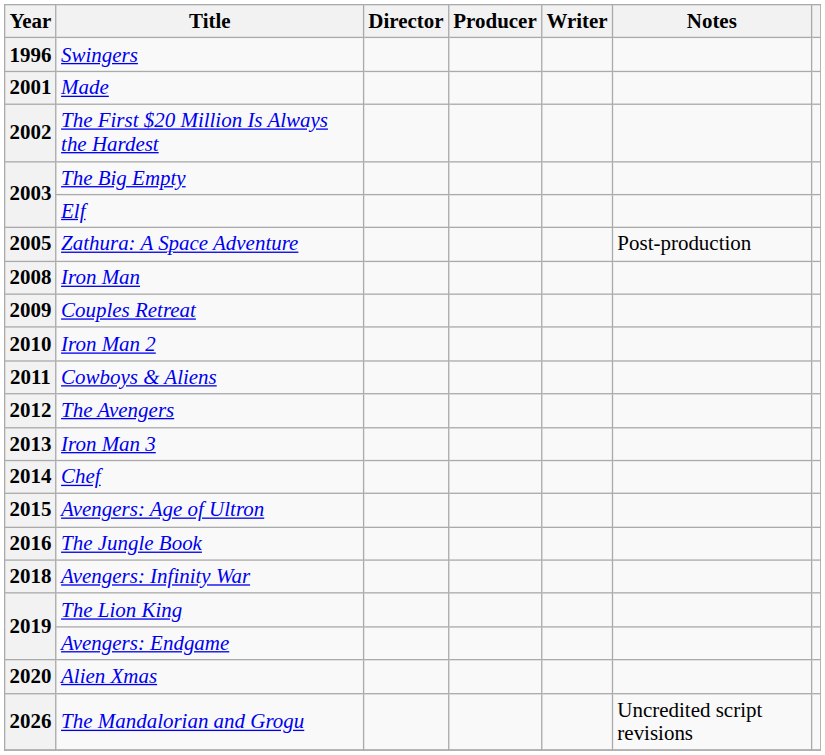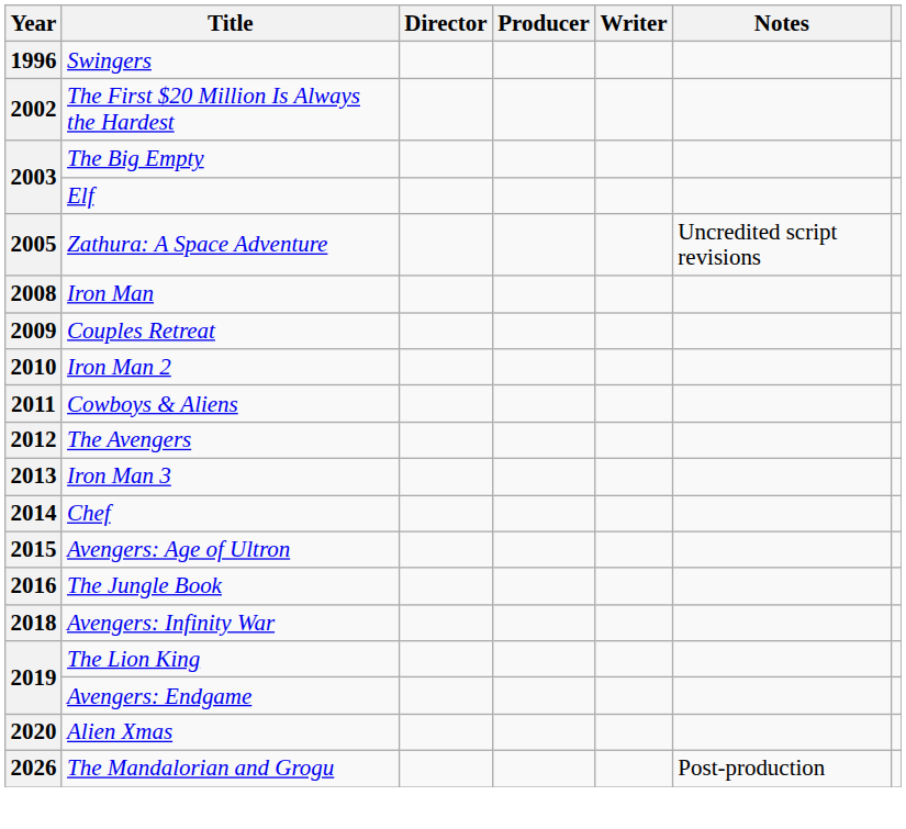 <table class="wikitable plainrowheaders sortable" style="margin-right: 0;">
 <tr>
 <th scope="col">Year</th>
 <th scope="col">Title</th>
 <th scope="col">Director</th>
 <th scope="col">Producer</th>
 <th scope="col">Writer</th>
 <th scope="col" class=unsortable>Notes</th>
 <th scope="col" class=unsortable></th>
 </tr>
 <tr>
 <th scope="row">1996</th>
 <td><em><a href='#'>Swingers</a></em></td>
-<td></td>
-<td></td>
-<td></td>
-<td></td>
-<td style="text-align: center;"></td>
-</tr>
-<tr>
-<th scope="row">2001</th>
-<td><em><a href='#'>Made</a></em></td>
 <td></td>
 <td></td>
 <td></td>
 <td></td>
 <td style="text-align: center;"></td>
 </tr>
 <tr>
 <th scope="row">2002</th>
 <td><em><a href='#'>The First $20 Million Is Always the Hardest</a></em></td>
 <td></td>
 <td></td>
 <td></td>
 <td></td>
 <td></td>
 </tr>
 <tr>
 <th rowspan="2" scope="row">2003</th>
 <td><em><a href='#'>The Big Empty</a></em></td>
 <td></td>
 <td></td>
 <td></td>
 <td></td>
 <td style="text-align: center;"></td>
 </tr>
 <tr>
 <td><em><a href='#'>Elf</a></em></td>
 <td></td>
 <td></td>
 <td></td>
 <td></td>
 <td style="text-align: center;"></td>
 </tr>
 <tr>
 <th scope="row">2005</th>
 <td><em><a href='#'>Zathura: A Space Adventure</a></em></td>
 <td></td>
 <td></td>
 <td></td>
-<td>Post-production</td>
+<td>Uncredited script revisions</td>
 <td style="text-align: center;"></td>
 </tr>
 <tr>
 <th scope="row">2008</th>
 <td><em><a href='#'>Iron Man</a></em></td>
 <td></td>
 <td></td>
 <td></td>
 <td></td>
 <td style="text-align: center;"></td>
 </tr>
 <tr>
 <th scope="row">2009</th>
 <td><em><a href='#'>Couples Retreat</a></em></td>
 <td></td>
 <td></td>
 <td></td>
 <td></td>
 <td style="text-align: center;"></td>
 </tr>
 <tr>
 <th scope="row">2010</th>
 <td><em><a href='#'>Iron Man 2</a></em></td>
 <td></td>
 <td></td>
 <td></td>
 <td></td>
 <td style="text-align: center;"></td>
 </tr>
 <tr>
 <th scope="row">2011</th>
 <td><em><a href='#'>Cowboys & Aliens</a></em></td>
 <td></td>
 <td></td>
 <td></td>
 <td></td>
 <td style="text-align: center;"></td>
 </tr>
 <tr>
 <th scope="row">2012</th>
 <td><em><a href='#'>The Avengers</a></em></td>
 <td></td>
 <td></td>
 <td></td>
 <td></td>
 <td style="text-align: center;"></td>
 </tr>
 <tr>
 <th scope="row">2013</th>
 <td><em><a href='#'>Iron Man 3</a></em></td>
 <td></td>
 <td></td>
 <td></td>
 <td></td>
 <td style="text-align: center;"></td>
 </tr>
 <tr>
 <th scope="row">2014</th>
 <td><em><a href='#'>Chef</a></em></td>
 <td></td>
 <td></td>
 <td></td>
 <td></td>
 <td style="text-align: center;"></td>
 </tr>
 <tr>
 <th scope="row">2015</th>
 <td><em><a href='#'>Avengers: Age of Ultron</a></em></td>
 <td></td>
 <td></td>
 <td></td>
 <td></td>
 <td style="text-align: center;"></td>
 </tr>
 <tr>
 <th scope="row">2016</th>
 <td><em><a href='#'>The Jungle Book</a></em></td>
 <td></td>
 <td></td>
 <td></td>
 <td></td>
 <td style="text-align: center;"></td>
 </tr>
 <tr>
 <th scope="row">2018</th>
 <td><em><a href='#'>Avengers: Infinity War</a></em></td>
 <td></td>
 <td></td>
 <td></td>
 <td></td>
 <td style="text-align: center;"></td>
 </tr>
 <tr>
 <th rowspan="2" scope="row">2019</th>
 <td><em><a href='#'>The Lion King</a></em></td>
 <td></td>
 <td></td>
 <td></td>
 <td></td>
 <td style="text-align: center;"></td>
 </tr>
 <tr>
 <td><em><a href='#'>Avengers: Endgame</a></em></td>
 <td></td>
 <td></td>
 <td></td>
 <td></td>
 <td style="text-align: center;"></td>
 </tr>
 <tr>
 <th scope="row">2020</th>
 <td><em><a href='#'>Alien Xmas</a></em></td>
 <td></td>
 <td></td>
 <td></td>
 <td></td>
 <td></td>
 </tr>
 <tr>
 <th scope="row">2026</th>
 <td><em><a href='#'>The Mandalorian and Grogu</a></em></td>
 <td></td>
 <td></td>
 <td></td>
-<td>Uncredited script revisions</td>
+<td>Post-production</td>
 <td style="text-align: center;"></td>
 </tr>
 <tr>
 </tr>
 </table>
